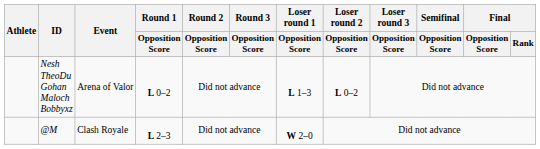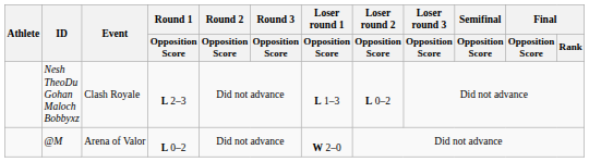 <table class=wikitable style="font-size:90%; text-align:center;">
 <tr>
 <th rowspan="2">Athlete</th>
 <th rowspan="2">ID</th>
 <th rowspan="2">Event</th>
 <th>Round 1</th>
 <th>Round 2</th>
 <th>Round 3</th>
 <th>Loser<br>round 1</th>
 <th>Loser<br>round 2</th>
 <th>Loser<br>round 3</th>
 <th>Semifinal</th>
 <th colspan=2>Final</th>
 </tr>
 <tr style="font-size:95%">
 <th>Opposition<br>Score</th>
 <th>Opposition<br>Score</th>
 <th>Opposition<br>Score</th>
 <th>Opposition<br>Score</th>
 <th>Opposition<br>Score</th>
 <th>Opposition<br>Score</th>
 <th>Opposition<br>Score</th>
 <th>Opposition<br>Score</th>
 <th>Rank</th>
 </tr>
 <tr>
 <td align=left></td>
 <td align=left><em>Nesh<br>TheoDu<br>Gohan<br>Maloch<br>Bobbyxz</em></td>
-<td align=left>Arena of Valor</td>
-<td><br><strong>L</strong> 0–2</td>
+<td align=left>Clash Royale</td>
+<td><br><strong>L</strong> 2–3</td>
 <td colspan=2>Did not advance</td>
 <td><br><strong>L</strong> 1–3</td>
 <td><br><strong>L</strong> 0–2</td>
 <td colspan=4>Did not advance</td>
 </tr>
 <tr>
 <td align=left></td>
 <td align=left><em>@M</em></td>
-<td align=left>Clash Royale</td>
-<td><br><strong>L</strong> 2–3</td>
+<td align=left>Arena of Valor</td>
+<td><br><strong>L</strong> 0–2</td>
 <td colspan=2>Did not advance</td>
 <td><br><strong>W</strong> 2–0</td>
 <td colspan=5>Did not advance</td>
 </tr>
 </table>
